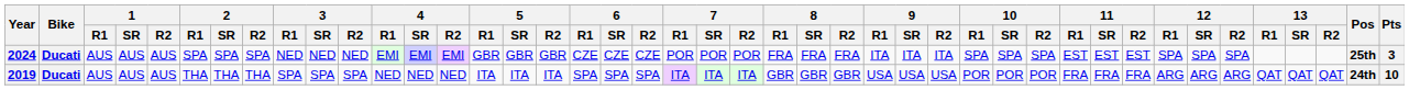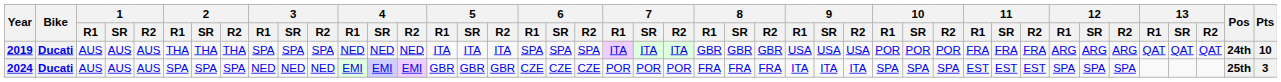 <table class="wikitable" style="text-align:center; font-size:90%">
 <tr>
 <th valign="middle" rowspan=2>Year</th>
 <th valign="middle" rowspan=2>Bike</th>
 <th colspan=3>1</th>
 <th colspan=3>2</th>
 <th colspan=3>3</th>
 <th colspan=3>4</th>
 <th colspan=3>5</th>
 <th colspan=3>6</th>
 <th colspan=3>7</th>
 <th colspan=3>8</th>
 <th colspan=3>9</th>
 <th colspan=3>10</th>
 <th colspan=3>11</th>
 <th colspan=3>12</th>
 <th colspan=3>13</th>
 <th rowspan=2>Pos</th>
 <th rowspan=2>Pts</th>
 </tr>
 <tr>
 <th>R1</th>
 <th>SR</th>
 <th>R2</th>
 <th>R1</th>
 <th>SR</th>
 <th>R2</th>
 <th>R1</th>
 <th>SR</th>
 <th>R2</th>
 <th>R1</th>
 <th>SR</th>
 <th>R2</th>
 <th>R1</th>
 <th>SR</th>
 <th>R2</th>
 <th>R1</th>
 <th>SR</th>
 <th>R2</th>
 <th>R1</th>
 <th>SR</th>
 <th>R2</th>
 <th>R1</th>
 <th>SR</th>
 <th>R2</th>
 <th>R1</th>
 <th>SR</th>
 <th>R2</th>
 <th>R1</th>
 <th>SR</th>
 <th>R2</th>
 <th>R1</th>
 <th>SR</th>
 <th>R2</th>
 <th>R1</th>
 <th>SR</th>
 <th>R2</th>
 <th>R1</th>
 <th>SR</th>
 <th>R2</th>
 </tr>
 <tr>
+<th><a href='#'>2019</a></th>
+<th><a href='#'>Ducati</a></th>
+<td><a href='#'>AUS</a></td>
+<td><a href='#'>AUS</a></td>
+<td><a href='#'>AUS</a></td>
+<td><a href='#'>THA</a></td>
+<td><a href='#'>THA</a></td>
+<td><a href='#'>THA</a></td>
+<td><a href='#'>SPA</a></td>
+<td><a href='#'>SPA</a></td>
+<td><a href='#'>SPA</a></td>
+<td><a href='#'>NED</a></td>
+<td><a href='#'>NED</a></td>
+<td><a href='#'>NED</a></td>
+<td><a href='#'>ITA</a></td>
+<td><a href='#'>ITA</a></td>
+<td><a href='#'>ITA</a></td>
+<td><a href='#'>SPA</a></td>
+<td><a href='#'>SPA</a></td>
+<td><a href='#'>SPA</a></td>
+<td style="background:#efcfff;"><a href='#'>ITA</a><br></td>
+<td style="background:#dfffdf;"><a href='#'>ITA</a><br></td>
+<td style="background:#dfffdf;"><a href='#'>ITA</a><br></td>
+<td><a href='#'>GBR</a></td>
+<td><a href='#'>GBR</a></td>
+<td><a href='#'>GBR</a></td>
+<td><a href='#'>USA</a></td>
+<td><a href='#'>USA</a></td>
+<td><a href='#'>USA</a></td>
+<td><a href='#'>POR</a></td>
+<td><a href='#'>POR</a></td>
+<td><a href='#'>POR</a></td>
+<td><a href='#'>FRA</a></td>
+<td><a href='#'>FRA</a></td>
+<td><a href='#'>FRA</a></td>
+<td><a href='#'>ARG</a></td>
+<td><a href='#'>ARG</a></td>
+<td><a href='#'>ARG</a></td>
+<td><a href='#'>QAT</a></td>
+<td><a href='#'>QAT</a></td>
+<td><a href='#'>QAT</a></td>
+<th>24th</th>
+<th>10</th>
+</tr>
+<tr>
 <th><a href='#'>2024</a></th>
 <th><a href='#'>Ducati</a></th>
 <td><a href='#'>AUS</a></td>
 <td><a href='#'>AUS</a></td>
 <td><a href='#'>AUS</a></td>
 <td><a href='#'>SPA</a></td>
 <td><a href='#'>SPA</a></td>
 <td><a href='#'>SPA</a></td>
 <td><a href='#'>NED</a></td>
 <td><a href='#'>NED</a></td>
 <td><a href='#'>NED</a></td>
 <td style="background:#DFFFDF;"><a href='#'>EMI</a><br></td>
 <td style="background:#CFCFFF;"><a href='#'>EMI</a><br></td>
 <td style="background:#EFCFFF;"><a href='#'>EMI</a><br></td>
 <td><a href='#'>GBR</a></td>
 <td><a href='#'>GBR</a></td>
 <td><a href='#'>GBR</a></td>
 <td><a href='#'>CZE</a></td>
 <td><a href='#'>CZE</a></td>
 <td><a href='#'>CZE</a></td>
 <td><a href='#'>POR</a></td>
 <td><a href='#'>POR</a></td>
 <td><a href='#'>POR</a></td>
 <td><a href='#'>FRA</a></td>
 <td><a href='#'>FRA</a></td>
 <td><a href='#'>FRA</a></td>
 <td><a href='#'>ITA</a></td>
 <td><a href='#'>ITA</a></td>
 <td><a href='#'>ITA</a></td>
 <td><a href='#'>SPA</a></td>
 <td><a href='#'>SPA</a></td>
 <td><a href='#'>SPA</a></td>
 <td><a href='#'>EST</a></td>
 <td><a href='#'>EST</a></td>
 <td><a href='#'>EST</a></td>
 <td><a href='#'>SPA</a></td>
 <td><a href='#'>SPA</a></td>
 <td><a href='#'>SPA</a></td>
 <td></td>
 <td></td>
 <td></td>
 <th>25th</th>
 <th>3</th>
 </tr>
-<tr>
-<th><a href='#'>2019</a></th>
-<th><a href='#'>Ducati</a></th>
-<td><a href='#'>AUS</a></td>
-<td><a href='#'>AUS</a></td>
-<td><a href='#'>AUS</a></td>
-<td><a href='#'>THA</a></td>
-<td><a href='#'>THA</a></td>
-<td><a href='#'>THA</a></td>
-<td><a href='#'>SPA</a></td>
-<td><a href='#'>SPA</a></td>
-<td><a href='#'>SPA</a></td>
-<td><a href='#'>NED</a></td>
-<td><a href='#'>NED</a></td>
-<td><a href='#'>NED</a></td>
-<td><a href='#'>ITA</a></td>
-<td><a href='#'>ITA</a></td>
-<td><a href='#'>ITA</a></td>
-<td><a href='#'>SPA</a></td>
-<td><a href='#'>SPA</a></td>
-<td><a href='#'>SPA</a></td>
-<td style="background:#efcfff;"><a href='#'>ITA</a><br></td>
-<td style="background:#dfffdf;"><a href='#'>ITA</a><br></td>
-<td style="background:#dfffdf;"><a href='#'>ITA</a><br></td>
-<td><a href='#'>GBR</a></td>
-<td><a href='#'>GBR</a></td>
-<td><a href='#'>GBR</a></td>
-<td><a href='#'>USA</a></td>
-<td><a href='#'>USA</a></td>
-<td><a href='#'>USA</a></td>
-<td><a href='#'>POR</a></td>
-<td><a href='#'>POR</a></td>
-<td><a href='#'>POR</a></td>
-<td><a href='#'>FRA</a></td>
-<td><a href='#'>FRA</a></td>
-<td><a href='#'>FRA</a></td>
-<td><a href='#'>ARG</a></td>
-<td><a href='#'>ARG</a></td>
-<td><a href='#'>ARG</a></td>
-<td><a href='#'>QAT</a></td>
-<td><a href='#'>QAT</a></td>
-<td><a href='#'>QAT</a></td>
-<th>24th</th>
-<th>10</th>
-</tr>
 </table>
